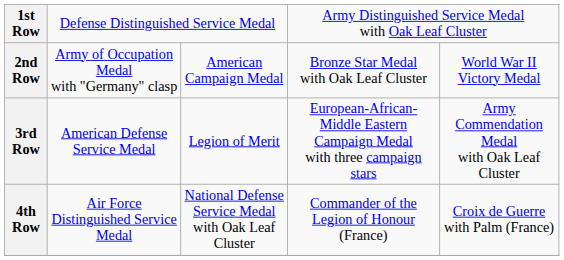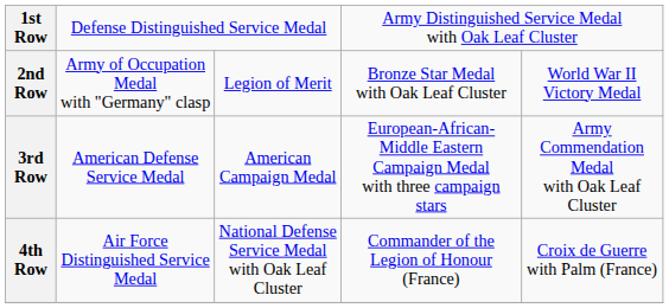 <table class="wikitable" style="margin:1em auto; text-align:center;">
 <tr>
 <th>1st Row</th>
 <td colspan="2"><a href='#'>Defense Distinguished Service Medal</a></td>
 <td colspan="2"><a href='#'>Army Distinguished Service Medal</a> <br>with <a href='#'>Oak Leaf Cluster</a></td>
 </tr>
 <tr>
 <th>2nd Row</th>
 <td><a href='#'>Army of Occupation Medal</a> <br>with "Germany" clasp</td>
-<td><a href='#'>American Campaign Medal</a></td>
+<td><a href='#'>Legion of Merit</a></td>
 <td><a href='#'>Bronze Star Medal</a> <br>with Oak Leaf Cluster</td>
 <td><a href='#'>World War II Victory Medal</a></td>
 </tr>
 <tr>
 <th>3rd Row</th>
 <td><a href='#'>American Defense Service Medal</a></td>
-<td><a href='#'>Legion of Merit</a></td>
+<td><a href='#'>American Campaign Medal</a></td>
 <td><a href='#'>European-African-Middle Eastern Campaign Medal</a> <br>with three <a href='#'>campaign stars</a></td>
 <td><a href='#'>Army Commendation Medal</a> <br>with Oak Leaf Cluster</td>
 </tr>
 <tr>
 <th>4th Row</th>
 <td><a href='#'>Air Force Distinguished Service Medal</a></td>
 <td><a href='#'>National Defense Service Medal</a> <br>with Oak Leaf Cluster</td>
 <td><a href='#'>Commander of the Legion of Honour</a> (France)</td>
 <td><a href='#'>Croix de Guerre</a> <br>with Palm (France)</td>
 </tr>
 <tr>
 </tr>
 </table>
